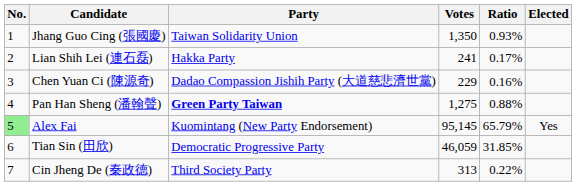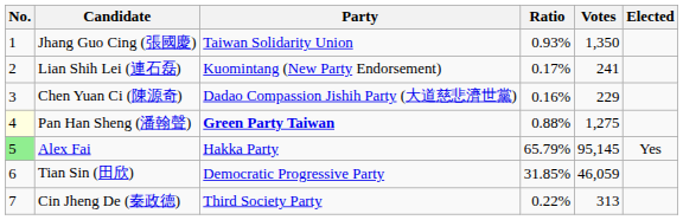 <table class=wikitable>
 <tr>
 <th>No.</th>
 <th>Candidate</th>
 <th>Party</th>
+<th>Ratio</th>
 <th>Votes</th>
-<th>Ratio</th>
 <th>Elected</th>
 </tr>
 <tr>
 <td>1</td>
 <td>Jhang Guo Cing  (<a href='#'>張國慶</a>)</td>
 <td><a href='#'>Taiwan Solidarity Union</a></td>
+<td align="right">0.93%</td>
 <td align="right">1,350</td>
-<td align="right">0.93%</td>
 <td></td>
 </tr>
 <tr>
 <td>2</td>
 <td>Lian Shih Lei  (<a href='#'>連石磊</a>)</td>
-<td><a href='#'>Hakka Party</a></td>
+<td><a href='#'>Kuomintang</a><span> (<a href='#'>New Party</a> Endorsement)</span></td>
+<td align="right">0.17%</td>
 <td align="right">241</td>
-<td align="right">0.17%</td>
 <td></td>
 </tr>
 <tr>
 <td>3</td>
 <td>Chen Yuan Ci  (<a href='#'>陳源奇</a>)</td>
 <td><a href='#'>Dadao Compassion Jishih Party</a>  (<a href='#'>大道慈悲濟世黨</a>)</td>
+<td align="right">0.16%</td>
 <td align="right">229</td>
-<td align="right">0.16%</td>
 <td></td>
 </tr>
 <tr>
-<td>4</td>
+<td style="background: lightyellow;">4</td>
 <td>Pan Han Sheng  (<a href='#'>潘翰聲</a>)</td>
 <td><strong><a href='#'>Green Party Taiwan</a></strong></td>
+<td align="right">0.88%</td>
 <td align="right">1,275</td>
-<td align="right">0.88%</td>
 <td></td>
 </tr>
 <tr>
 <td style="background: lightgreen;">5</td>
 <td><a href='#'>Alex Fai</a></td>
-<td><a href='#'>Kuomintang</a><span> (<a href='#'>New Party</a> Endorsement)</span></td>
+<td><a href='#'>Hakka Party</a></td>
+<td align="right">65.79%</td>
 <td align="right">95,145</td>
-<td align="right">65.79%</td>
 <td align="center">Yes</td>
 </tr>
 <tr>
 <td>6</td>
 <td>Tian Sin  (<a href='#'>田欣</a>)</td>
 <td><a href='#'>Democratic Progressive Party</a></td>
+<td align="right">31.85%</td>
 <td align="right">46,059</td>
-<td align="right">31.85%</td>
 <td></td>
 </tr>
 <tr>
 <td>7</td>
 <td>Cin Jheng De  (<a href='#'>秦政德</a>)</td>
 <td><a href='#'>Third Society Party</a></td>
+<td align="right">0.22%</td>
 <td align="right">313</td>
-<td align="right">0.22%</td>
 <td></td>
 </tr>
 </table>
